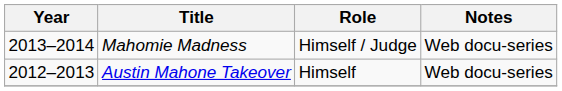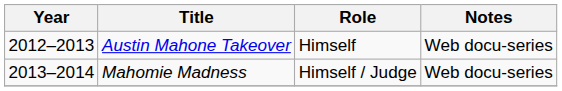 <table class="wikitable sortable">
 <tr>
 <th>Year</th>
 <th>Title</th>
 <th>Role</th>
 <th class="unsortable">Notes</th>
 </tr>
 <tr>
+<td>2012–2013</td>
+<td><em><a href='#'>Austin Mahone Takeover</a></em></td>
+<td>Himself</td>
+<td>Web docu-series</td>
+</tr>
+<tr>
 <td>2013–2014</td>
 <td><em>Mahomie Madness</em></td>
 <td>Himself / Judge</td>
 <td>Web docu-series</td>
 </tr>
 <tr>
-<td>2012–2013</td>
-<td><em><a href='#'>Austin Mahone Takeover</a></em></td>
-<td>Himself</td>
-<td>Web docu-series</td>
-</tr>
-<tr>
 </tr>
 </table>
